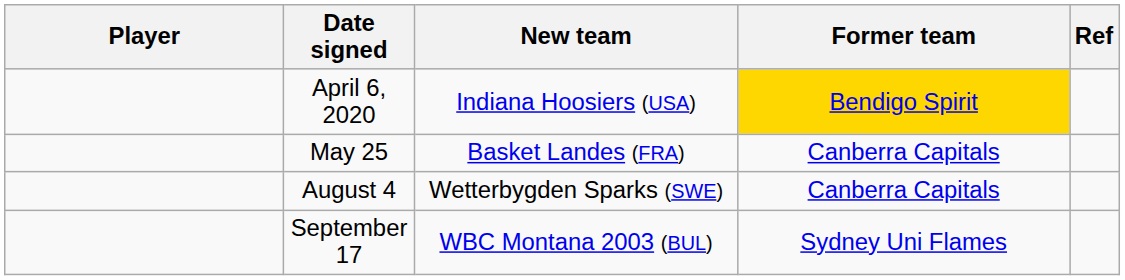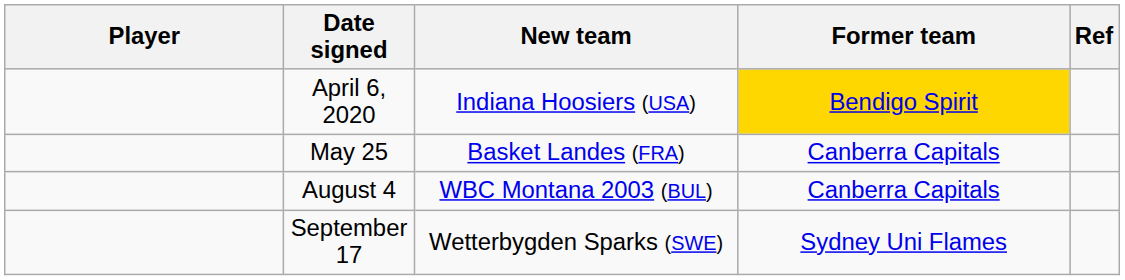 <table class="wikitable sortable" style="text-align:center">
 <tr>
 <th style="width:180px">Player</th>
 <th style="width:80px">Date signed</th>
 <th style="width:210px">New team</th>
 <th style="width:215px">Former team</th>
 <th class="unsortable">Ref</th>
 </tr>
 <tr>
 <td align="left"> </td>
 <td align="center">April 6, 2020</td>
 <td align="center"><a href='#'>Indiana Hoosiers</a> <small>(<a href='#'>USA</a>)</small></td>
 <td align="center" style="background: gold;"><a href='#'>Bendigo Spirit</a></td>
 <td align="center"></td>
 </tr>
 <tr>
 <td align="left"> </td>
 <td align="center">May 25</td>
 <td align="center"><a href='#'>Basket Landes</a> <small>(<a href='#'>FRA</a>)</small></td>
 <td align="center"><a href='#'>Canberra Capitals</a></td>
 <td align="center"></td>
 </tr>
 <tr>
 <td align="left"> </td>
 <td align="center">August 4</td>
-<td align="center">Wetterbygden Sparks <small>(<a href='#'>SWE</a>)</small></td>
+<td align="center"><a href='#'>WBC Montana 2003</a> <small>(<a href='#'>BUL</a>)</small></td>
 <td align="center"><a href='#'>Canberra Capitals</a></td>
 <td align="center"></td>
 </tr>
 <tr>
 <td align="left"> </td>
 <td align="center">September 17</td>
-<td align="center"><a href='#'>WBC Montana 2003</a> <small>(<a href='#'>BUL</a>)</small></td>
+<td align="center">Wetterbygden Sparks <small>(<a href='#'>SWE</a>)</small></td>
 <td align="center"><a href='#'>Sydney Uni Flames</a></td>
 <td align="center"></td>
 </tr>
 </table>
